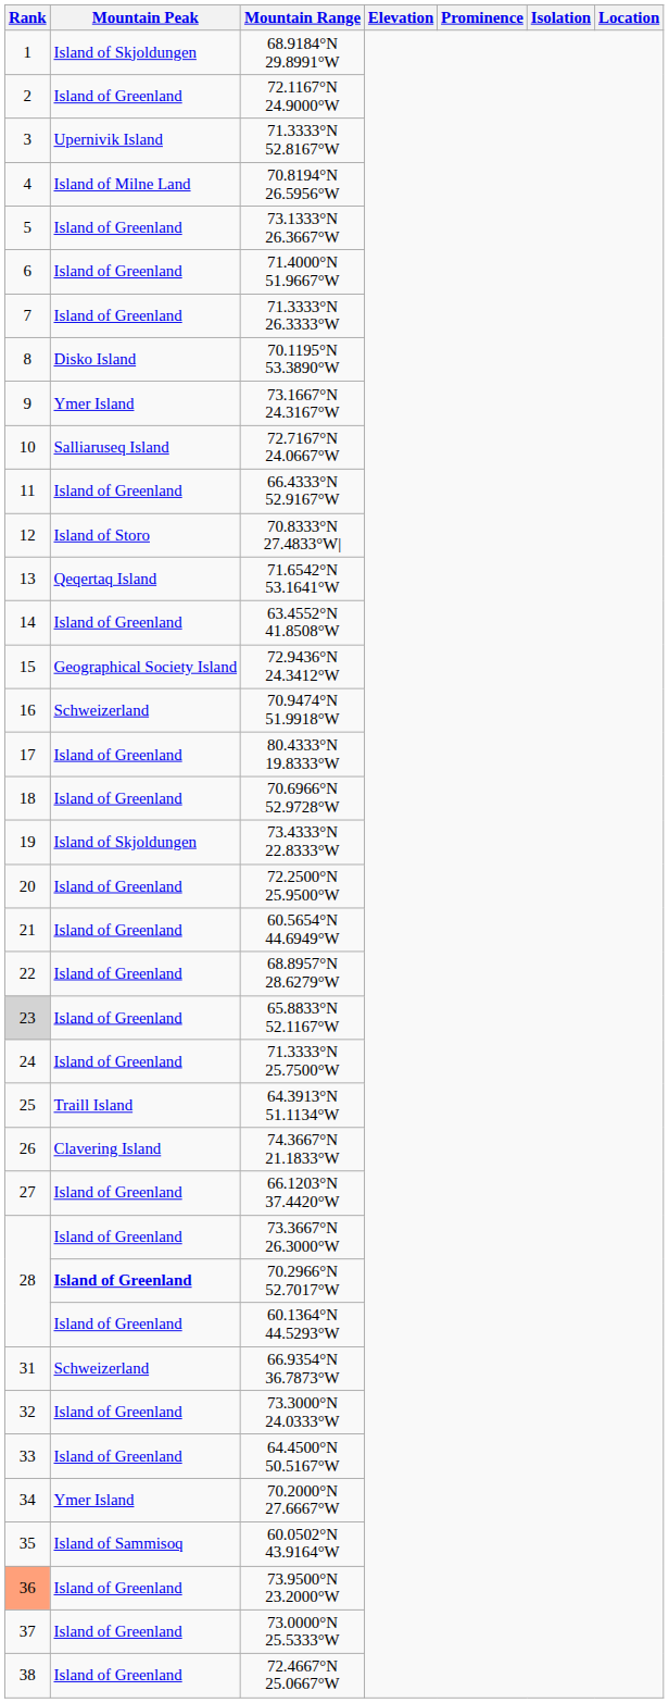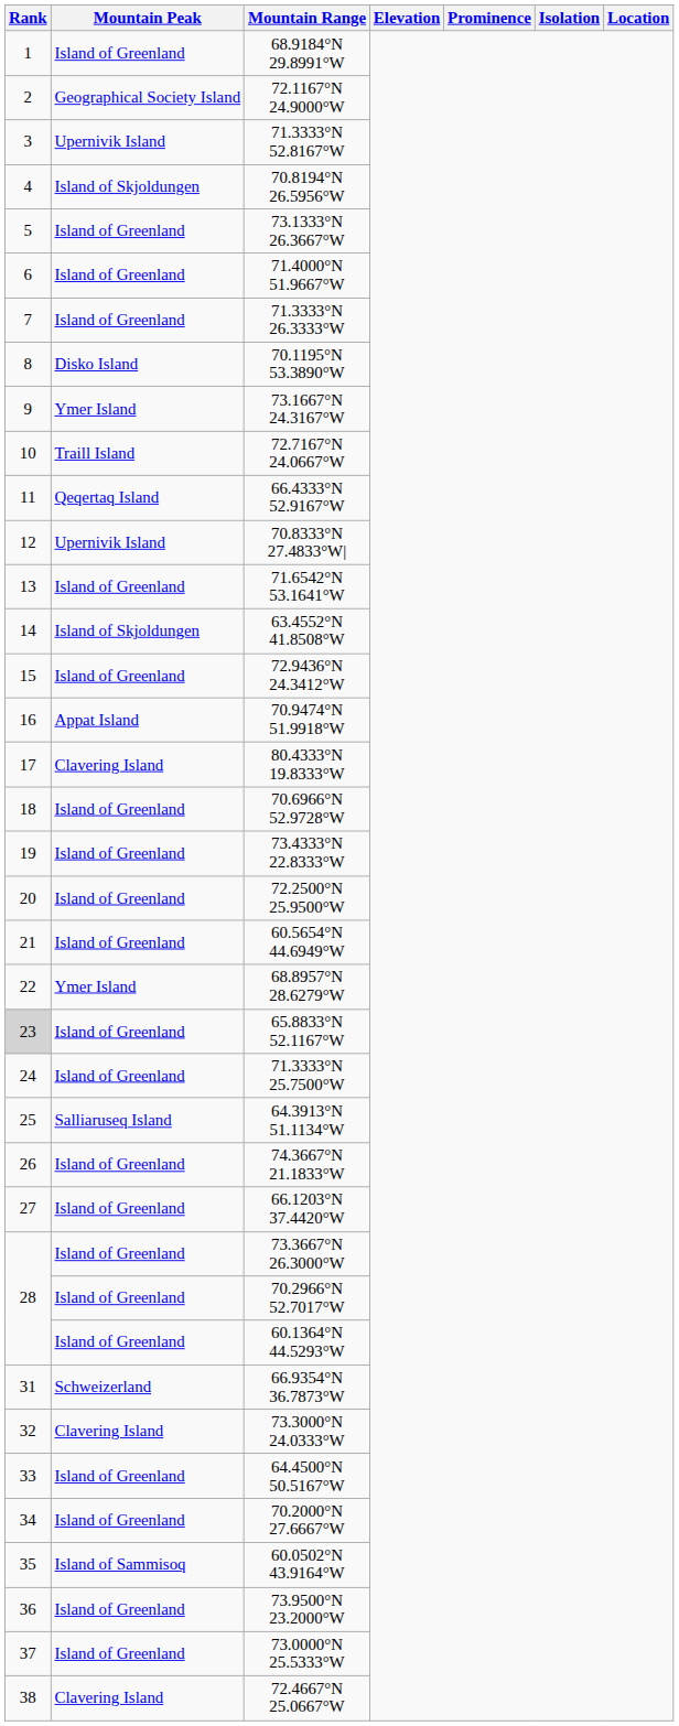 <table class="wikitable sortable">
 <tr>
 <th><a href='#'>Rank</a></th>
 <th><a href='#'>Mountain Peak</a></th>
 <th><a href='#'>Mountain Range</a></th>
 <th><a href='#'>Elevation</a></th>
 <th><a href='#'>Prominence</a></th>
 <th><a href='#'>Isolation</a></th>
 <th><a href='#'>Location</a></th>
 </tr>
 <tr>
 <td align=center>1<br></td>
-<td><a href='#'>Island of Skjoldungen</a><br></td>
+<td><a href='#'>Island of Greenland</a><br></td>
 <td align=center>68.9184°N<br>29.8991°W</td>
 </tr>
 <tr>
 <td align=center>2<br></td>
-<td><a href='#'>Island of Greenland</a><br></td>
+<td><a href='#'>Geographical Society Island</a><br></td>
 <td align=center>72.1167°N<br>24.9000°W</td>
 </tr>
 <tr>
 <td align=center>3<br></td>
 <td><a href='#'>Upernivik Island</a><br></td>
 <td align=center>71.3333°N<br>52.8167°W</td>
 </tr>
 <tr>
 <td align=center>4<br></td>
-<td><a href='#'>Island of Milne Land</a><br></td>
+<td><a href='#'>Island of Skjoldungen</a><br></td>
 <td align=center>70.8194°N<br>26.5956°W</td>
 </tr>
 <tr>
 <td align=center>5<br></td>
 <td><a href='#'>Island of Greenland</a><br></td>
 <td align=center>73.1333°N<br>26.3667°W</td>
 </tr>
 <tr>
 <td align=center>6<br></td>
 <td><a href='#'>Island of Greenland</a><br></td>
 <td align=center>71.4000°N<br>51.9667°W</td>
 </tr>
 <tr>
 <td align=center>7<br></td>
 <td><a href='#'>Island of Greenland</a><br></td>
 <td align=center>71.3333°N<br>26.3333°W</td>
 </tr>
 <tr>
 <td align=center>8<br></td>
 <td><a href='#'>Disko Island</a><br></td>
 <td align=center>70.1195°N<br>53.3890°W</td>
 </tr>
 <tr>
 <td align=center>9<br></td>
 <td><a href='#'>Ymer Island</a><br></td>
 <td align=center>73.1667°N<br>24.3167°W</td>
 </tr>
 <tr>
 <td align=center>10<br></td>
-<td><a href='#'>Salliaruseq Island</a><br></td>
+<td><a href='#'>Traill Island</a><br></td>
 <td align=center>72.7167°N<br>24.0667°W</td>
 </tr>
 <tr>
 <td align=center>11<br></td>
-<td><a href='#'>Island of Greenland</a><br></td>
+<td><a href='#'>Qeqertaq Island</a><br></td>
 <td align=center>66.4333°N<br>52.9167°W</td>
 </tr>
 <tr>
 <td align=center>12<br></td>
-<td><a href='#'>Island of Storo</a><br></td>
+<td><a href='#'>Upernivik Island</a><br></td>
 <td align=center>70.8333°N<br>27.4833°W|</td>
 </tr>
 <tr>
 <td align=center>13<br></td>
-<td><a href='#'>Qeqertaq Island</a><br></td>
+<td><a href='#'>Island of Greenland</a><br></td>
 <td align=center>71.6542°N<br>53.1641°W</td>
 </tr>
 <tr>
 <td align=center>14<br></td>
-<td><a href='#'>Island of Greenland</a><br></td>
+<td><a href='#'>Island of Skjoldungen</a><br></td>
 <td align=center>63.4552°N<br>41.8508°W</td>
 </tr>
 <tr>
 <td align=center>15<br></td>
-<td><a href='#'>Geographical Society Island</a><br></td>
+<td><a href='#'>Island of Greenland</a><br></td>
 <td align=center>72.9436°N<br>24.3412°W</td>
 </tr>
 <tr>
 <td align=center>16<br></td>
-<td><a href='#'>Schweizerland</a><br></td>
+<td><a href='#'>Appat Island</a><br></td>
 <td align=center>70.9474°N<br>51.9918°W</td>
 </tr>
 <tr>
 <td align=center>17<br></td>
-<td><a href='#'>Island of Greenland</a><br></td>
+<td><a href='#'>Clavering Island</a><br></td>
 <td align=center>80.4333°N<br>19.8333°W</td>
 </tr>
 <tr>
 <td align=center>18<br></td>
 <td><a href='#'>Island of Greenland</a><br></td>
 <td align=center>70.6966°N<br>52.9728°W</td>
 </tr>
 <tr>
 <td align=center>19<br></td>
-<td><a href='#'>Island of Skjoldungen</a><br></td>
+<td><a href='#'>Island of Greenland</a><br></td>
 <td align=center>73.4333°N<br>22.8333°W</td>
 </tr>
 <tr>
 <td align=center>20<br></td>
 <td><a href='#'>Island of Greenland</a><br></td>
 <td align=center>72.2500°N<br>25.9500°W</td>
 </tr>
 <tr>
 <td align=center>21<br></td>
 <td><a href='#'>Island of Greenland</a><br></td>
 <td align=center>60.5654°N<br>44.6949°W</td>
 </tr>
 <tr>
 <td align=center>22<br></td>
-<td><a href='#'>Island of Greenland</a><br></td>
+<td><a href='#'>Ymer Island</a><br></td>
 <td align=center>68.8957°N<br>28.6279°W</td>
 </tr>
 <tr>
 <td align=center style="background: lightgrey;">23<br></td>
 <td><a href='#'>Island of Greenland</a><br></td>
 <td align=center>65.8833°N<br>52.1167°W</td>
 </tr>
 <tr>
 <td align=center>24<br></td>
 <td><a href='#'>Island of Greenland</a><br></td>
 <td align=center>71.3333°N<br>25.7500°W</td>
 </tr>
 <tr>
 <td align=center>25<br></td>
-<td><a href='#'>Traill Island</a><br></td>
+<td><a href='#'>Salliaruseq Island</a><br></td>
 <td align=center>64.3913°N<br>51.1134°W</td>
 </tr>
 <tr>
 <td align=center>26<br></td>
-<td><a href='#'>Clavering Island</a><br></td>
+<td><a href='#'>Island of Greenland</a><br></td>
 <td align=center>74.3667°N<br>21.1833°W</td>
 </tr>
 <tr>
 <td align=center>27<br></td>
 <td><a href='#'>Island of Greenland</a><br></td>
 <td align=center>66.1203°N<br>37.4420°W</td>
 </tr>
 <tr>
 <td align=center rowspan=3>28<br></td>
 <td><a href='#'>Island of Greenland</a><br></td>
 <td align=center>73.3667°N<br>26.3000°W</td>
 </tr>
 <tr>
-<td><strong><a href='#'>Island of Greenland</a><br></strong></td>
+<td><a href='#'>Island of Greenland</a><br></td>
 <td align=center>70.2966°N<br>52.7017°W</td>
 </tr>
 <tr>
 <td><a href='#'>Island of Greenland</a><br></td>
 <td align=center>60.1364°N<br>44.5293°W</td>
 </tr>
 <tr>
 <td align=center>31<br></td>
 <td><a href='#'>Schweizerland</a><br></td>
 <td align=center>66.9354°N<br>36.7873°W</td>
 </tr>
 <tr>
 <td align=center>32<br></td>
-<td><a href='#'>Island of Greenland</a><br></td>
+<td><a href='#'>Clavering Island</a><br></td>
 <td align=center>73.3000°N<br>24.0333°W</td>
 </tr>
 <tr>
 <td align=center>33<br></td>
 <td><a href='#'>Island of Greenland</a><br></td>
 <td align=center>64.4500°N<br>50.5167°W</td>
 </tr>
 <tr>
 <td align=center>34<br></td>
-<td><a href='#'>Ymer Island</a><br></td>
+<td><a href='#'>Island of Greenland</a><br></td>
 <td align=center>70.2000°N<br>27.6667°W</td>
 </tr>
 <tr>
 <td align=center>35<br></td>
 <td><a href='#'>Island of Sammisoq</a><br></td>
 <td align=center>60.0502°N<br>43.9164°W</td>
 </tr>
 <tr>
-<td align=center style="background: lightsalmon;">36<br></td>
+<td align=center>36<br></td>
 <td><a href='#'>Island of Greenland</a><br></td>
 <td align=center>73.9500°N<br>23.2000°W</td>
 </tr>
 <tr>
 <td align=center>37<br></td>
 <td><a href='#'>Island of Greenland</a><br></td>
 <td align=center>73.0000°N<br>25.5333°W</td>
 </tr>
 <tr>
 <td align=center>38<br></td>
-<td><a href='#'>Island of Greenland</a><br></td>
+<td><a href='#'>Clavering Island</a><br></td>
 <td align=center>72.4667°N<br>25.0667°W</td>
 </tr>
 </table>
